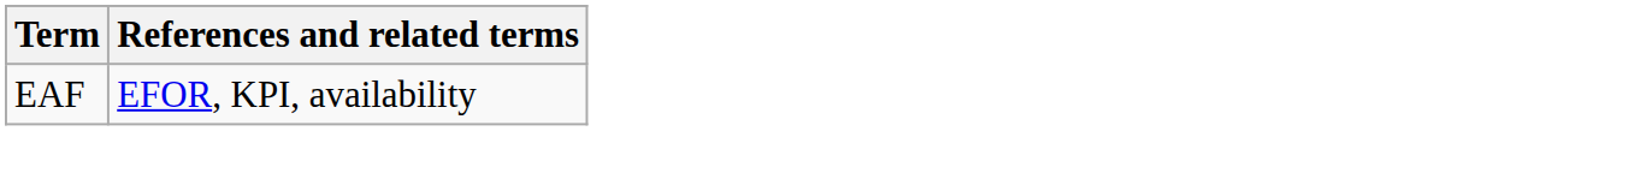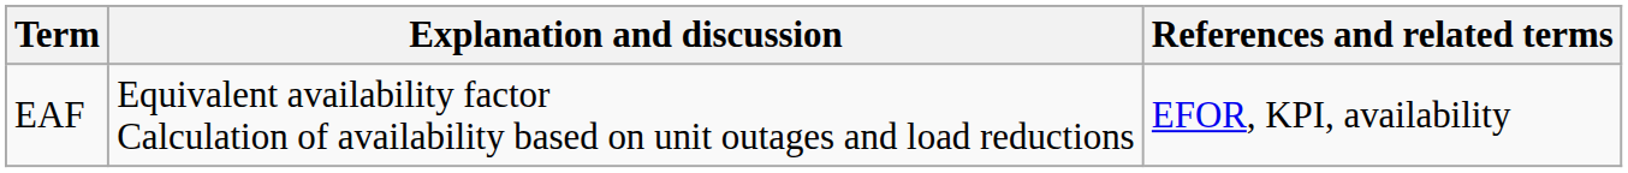 <table class="wikitable">
 <tr>
 <th>Term</th>
+<th>Explanation and discussion</th>
 <th>References and related terms</th>
 </tr>
 <tr>
 <td>EAF</td>
+<td>Equivalent availability factor<br>Calculation of availability based on unit outages and load reductions</td>
 <td><a href='#'>EFOR</a>, KPI, availability</td>
 </tr>
 </table>
